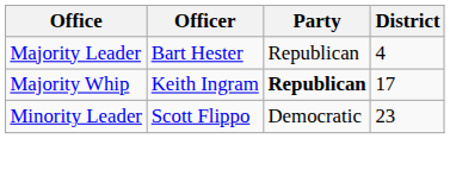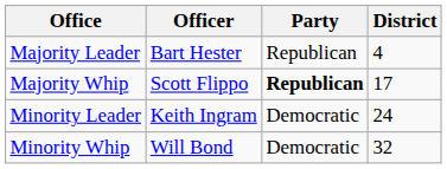 <table class="wikitable">
 <tr>
 <th>Office</th>
 <th>Officer</th>
 <th>Party</th>
 <th>District</th>
 </tr>
 <tr>
 <td><a href='#'>Majority Leader</a></td>
 <td><a href='#'>Bart Hester</a></td>
 <td>Republican</td>
 <td>4</td>
 </tr>
 <tr>
 <td><a href='#'>Majority Whip</a></td>
-<td><a href='#'>Keith Ingram</a></td>
+<td><a href='#'>Scott Flippo</a></td>
 <td><strong>Republican</strong></td>
 <td>17</td>
 </tr>
 <tr>
 <td><a href='#'>Minority Leader</a></td>
-<td><a href='#'>Scott Flippo</a></td>
+<td><a href='#'>Keith Ingram</a></td>
 <td>Democratic</td>
-<td>23</td>
+<td>24</td>
+</tr>
+<tr>
+<td><a href='#'>Minority Whip</a></td>
+<td><a href='#'>Will Bond</a></td>
+<td>Democratic</td>
+<td>32</td>
 </tr>
 </table>
